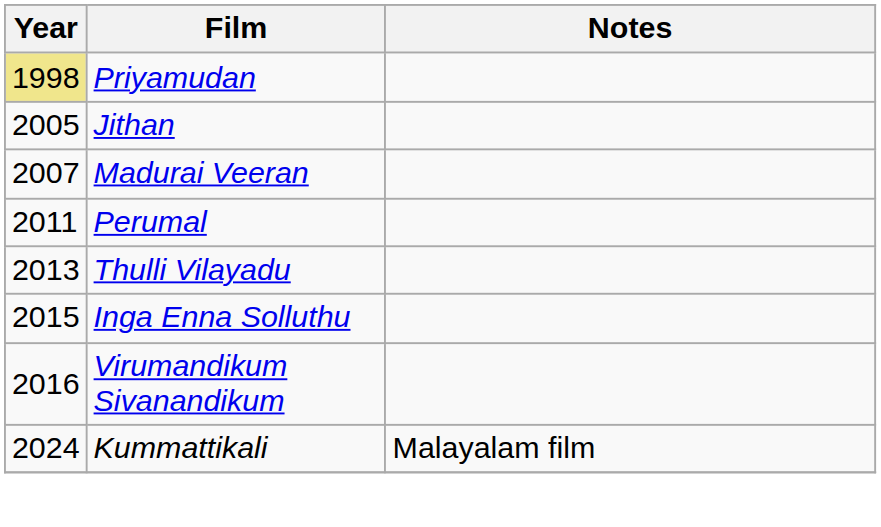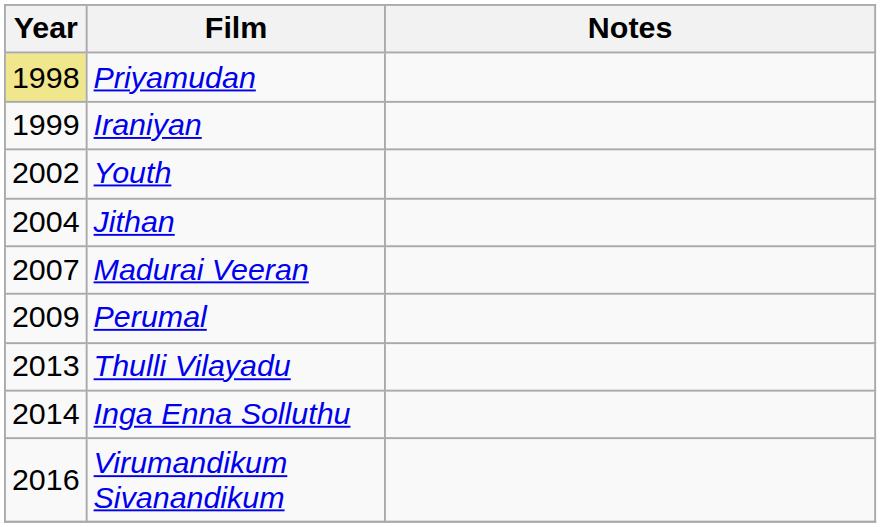 <table class="wikitable sortable">
 <tr>
 <th rowspan="2" style="width:35px;">Year</th>
 <th rowspan="2" style="width:150px;">Film</th>
 <th rowspan="2"  style="text-align:center; width:250px;" class="unsortable">Notes</th>
 </tr>
 <tr>
 </tr>
 <tr>
 <td rowspan="1" style="background: khaki;">1998</td>
 <td><em><a href='#'>Priyamudan</a></em></td>
 <td></td>
 </tr>
 <tr>
-<td rowspan="1">2005</td>
+<td rowspan="1">1999</td>
+<td><em><a href='#'>Iraniyan</a></em></td>
+<td></td>
+</tr>
+<tr>
+<td rowspan="1">2002</td>
+<td><em><a href='#'>Youth</a></em></td>
+<td></td>
+</tr>
+<tr>
+<td rowspan="1">2004</td>
 <td><em><a href='#'>Jithan</a></em></td>
 <td></td>
 </tr>
 <tr>
 <td rowspan="1">2007</td>
 <td><em><a href='#'>Madurai Veeran</a></em></td>
 <td></td>
 </tr>
 <tr>
-<td rowspan="1">2011</td>
+<td rowspan="1">2009</td>
 <td><em><a href='#'>Perumal</a></em></td>
 <td></td>
 </tr>
 <tr>
 <td rowspan="1">2013</td>
 <td><em><a href='#'>Thulli Vilayadu</a></em></td>
 <td></td>
 </tr>
 <tr>
-<td rowspan="1">2015</td>
+<td rowspan="1">2014</td>
 <td><em><a href='#'>Inga Enna Solluthu</a></em></td>
 <td></td>
 </tr>
 <tr>
 <td rowspan="1">2016</td>
 <td><em><a href='#'>Virumandikum Sivanandikum</a></em></td>
 <td></td>
 </tr>
 <tr>
-<td>2024</td>
-<td><em>Kummattikali</em></td>
-<td>Malayalam film</td>
-</tr>
-<tr>
 </tr>
 </table>
